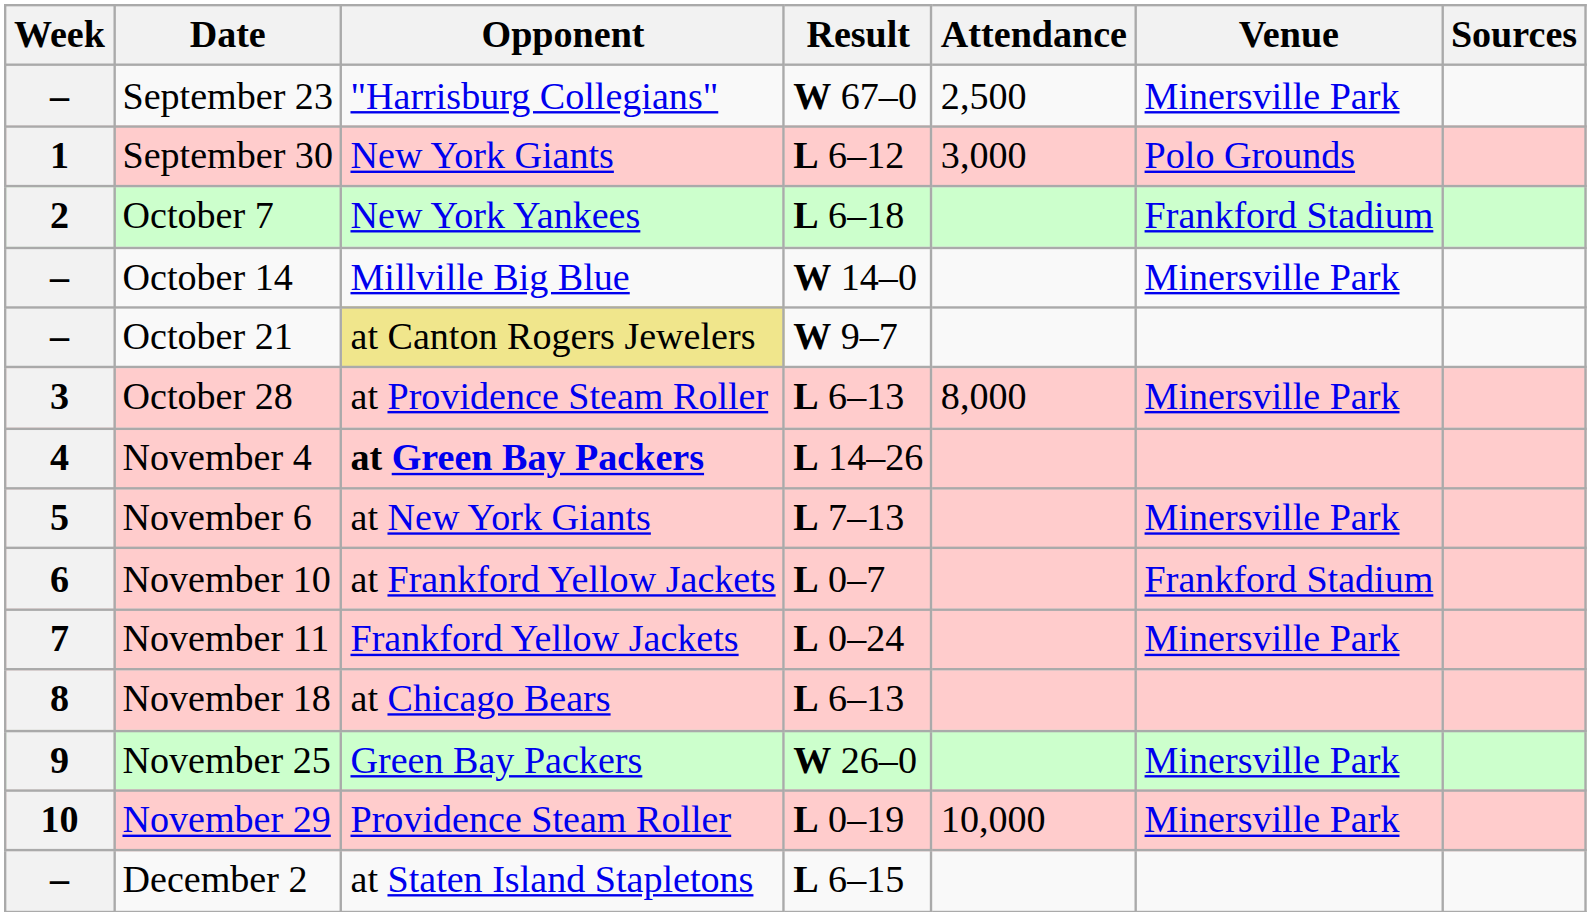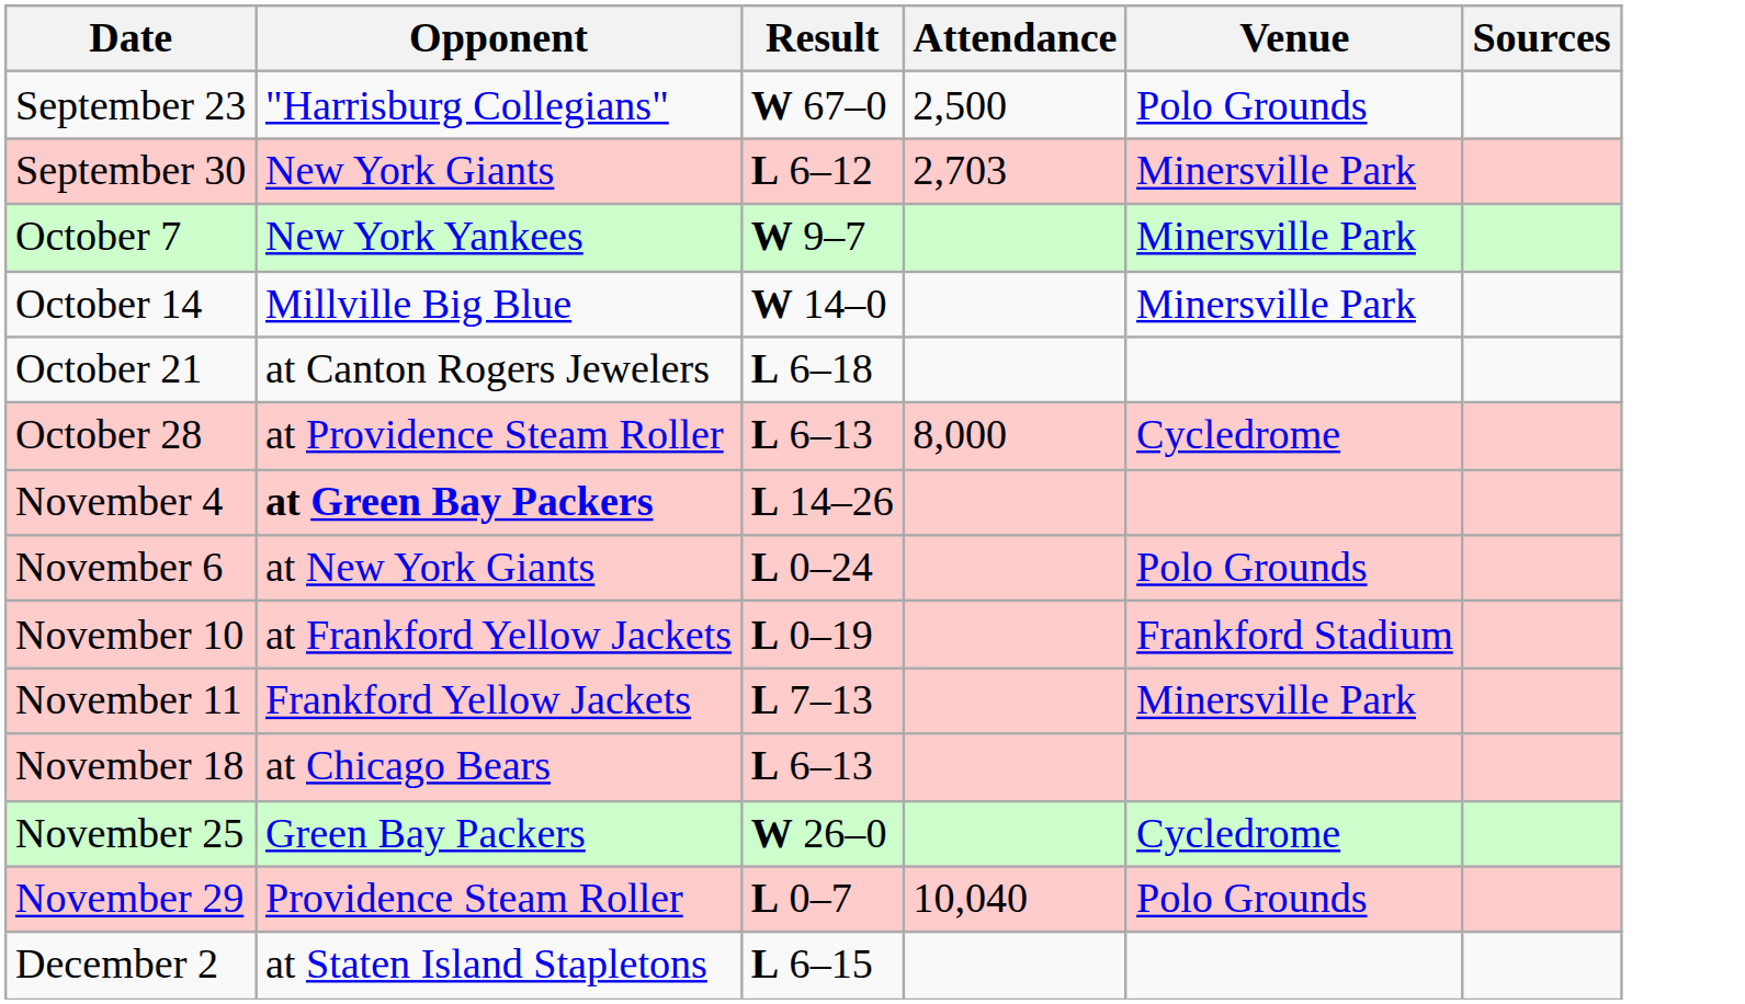 <table class="wikitable">
 <tr>
-<th>Week</th>
 <th>Date</th>
 <th>Opponent</th>
 <th>Result</th>
 <th>Attendance</th>
 <th>Venue</th>
 <th>Sources</th>
 </tr>
 <tr style=>
-<th>–</th>
 <td>September 23</td>
 <td><a href='#'>"Harrisburg Collegians"</a></td>
 <td><strong>W</strong> 67–0</td>
 <td>2,500</td>
+<td><a href='#'>Polo Grounds</a></td>
+<td></td>
+</tr>
+<tr style="background:#fcc">
+<td>September 30</td>
+<td><a href='#'>New York Giants</a></td>
+<td><strong>L</strong> 6–12</td>
+<td>2,703</td>
 <td><a href='#'>Minersville Park</a></td>
 <td></td>
 </tr>
-<tr style="background:#fcc">
-<th>1</th>
-<td>September 30</td>
-<td><a href='#'>New York Giants</a></td>
-<td><strong>L</strong> 6–12</td>
-<td>3,000</td>
-<td><a href='#'>Polo Grounds</a></td>
-<td></td>
-</tr>
 <tr style="background:#cfc">
-<th>2</th>
 <td>October 7</td>
 <td><a href='#'>New York Yankees</a></td>
-<td><strong>L</strong> 6–18</td>
+<td><strong>W</strong> 9–7</td>
 <td></td>
-<td><a href='#'>Frankford Stadium</a></td>
+<td><a href='#'>Minersville Park</a></td>
 <td></td>
 </tr>
 <tr style=>
-<th>–</th>
 <td>October 14</td>
 <td><a href='#'>Millville Big Blue</a></td>
 <td><strong>W</strong> 14–0</td>
 <td></td>
 <td><a href='#'>Minersville Park</a></td>
 <td></td>
 </tr>
 <tr>
-<th>–</th>
 <td>October 21</td>
-<td style="background: khaki;">at Canton Rogers Jewelers</td>
-<td><strong>W</strong> 9–7</td>
+<td>at Canton Rogers Jewelers</td>
+<td><strong>L</strong> 6–18</td>
 <td></td>
 <td></td>
 <td></td>
 </tr>
 <tr style="background:#fcc">
-<th>3</th>
 <td>October 28</td>
 <td>at <a href='#'>Providence Steam Roller</a></td>
 <td><strong>L</strong> 6–13</td>
 <td>8,000</td>
-<td><a href='#'>Minersville Park</a></td>
+<td><a href='#'>Cycledrome</a></td>
 <td></td>
 </tr>
 <tr style="background:#fcc">
-<th>4</th>
 <td>November 4</td>
 <td><strong>at <a href='#'>Green Bay Packers</a></strong></td>
 <td><strong>L</strong> 14–26</td>
 <td></td>
 <td></td>
 <td></td>
 </tr>
 <tr style="background:#fcc">
-<th>5</th>
 <td>November 6</td>
 <td>at <a href='#'>New York Giants</a></td>
+<td><strong>L</strong> 0–24</td>
+<td></td>
+<td><a href='#'>Polo Grounds</a></td>
+<td></td>
+</tr>
+<tr style="background:#fcc">
+<td>November 10</td>
+<td>at <a href='#'>Frankford Yellow Jackets</a></td>
+<td><strong>L</strong> 0–19</td>
+<td></td>
+<td><a href='#'>Frankford Stadium</a></td>
+<td></td>
+</tr>
+<tr style="background:#fcc">
+<td>November 11</td>
+<td><a href='#'>Frankford Yellow Jackets</a></td>
 <td><strong>L</strong> 7–13</td>
 <td></td>
 <td><a href='#'>Minersville Park</a></td>
 <td></td>
 </tr>
 <tr style="background:#fcc">
-<th>6</th>
-<td>November 10</td>
-<td>at <a href='#'>Frankford Yellow Jackets</a></td>
-<td><strong>L</strong> 0–7</td>
-<td></td>
-<td><a href='#'>Frankford Stadium</a></td>
-<td></td>
-</tr>
-<tr style="background:#fcc">
-<th>7</th>
-<td>November 11</td>
-<td><a href='#'>Frankford Yellow Jackets</a></td>
-<td><strong>L</strong> 0–24</td>
-<td></td>
-<td><a href='#'>Minersville Park</a></td>
-<td></td>
-</tr>
-<tr style="background:#fcc">
-<th>8</th>
 <td>November 18</td>
 <td>at <a href='#'>Chicago Bears</a></td>
 <td><strong>L</strong> 6–13</td>
 <td></td>
 <td></td>
 <td></td>
 </tr>
 <tr style="background:#cfc">
-<th>9</th>
 <td>November 25</td>
 <td><a href='#'>Green Bay Packers</a></td>
 <td><strong>W</strong> 26–0</td>
 <td></td>
-<td><a href='#'>Minersville Park</a></td>
+<td><a href='#'>Cycledrome</a></td>
 <td></td>
 </tr>
 <tr style="background:#fcc">
-<th>10</th>
 <td><a href='#'>November 29</a></td>
 <td><a href='#'>Providence Steam Roller</a></td>
-<td><strong>L</strong> 0–19</td>
-<td>10,000</td>
-<td><a href='#'>Minersville Park</a></td>
+<td><strong>L</strong> 0–7</td>
+<td>10,040</td>
+<td><a href='#'>Polo Grounds</a></td>
 <td></td>
 </tr>
 <tr>
-<th>–</th>
 <td>December 2</td>
 <td>at <a href='#'>Staten Island Stapletons</a></td>
 <td><strong>L</strong> 6–15</td>
 <td></td>
 <td></td>
 <td></td>
 </tr>
 </table>
